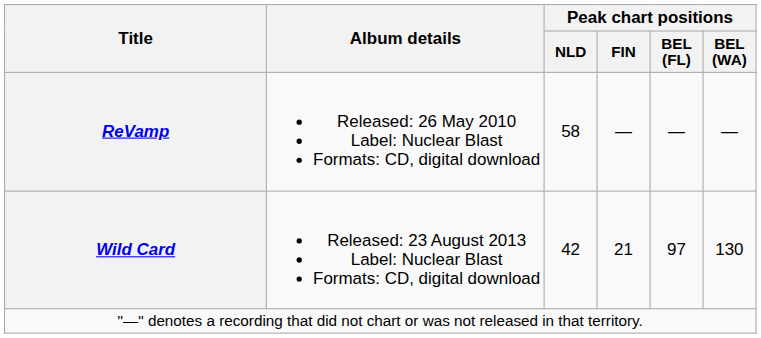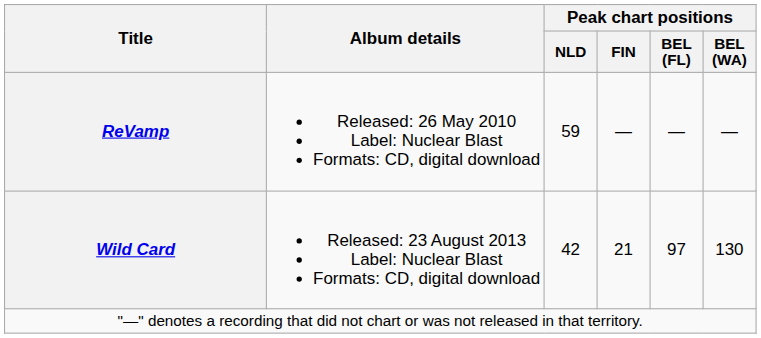 <table class="wikitable plainrowheaders" style="text-align:center;">
 <tr>
 <th scope="col" rowspan="2" style="width:15em;">Title</th>
 <th scope="col" rowspan="2">Album details</th>
 <th scope="col" colspan="4">Peak chart positions</th>
 </tr>
 <tr>
 <th scope="col" style="width:3em;font-size:90%;">NLD<br></th>
 <th scope="col" style="width:3em;font-size:90%;">FIN<br></th>
 <th scope="col" style="width:3em;font-size:90%;">BEL (FL)<br></th>
 <th scope="col" style="width:3em;font-size:90%;">BEL (WA)<br></th>
 </tr>
 <tr>
 <th scope="row"><em><a href='#'>ReVamp</a></em></th>
 <td><br><ul><li>Released: 26 May 2010</li><li>Label: Nuclear Blast</li><li>Formats: CD, digital download</li></ul></td>
-<td>58</td>
+<td>59</td>
 <td>—</td>
 <td>—</td>
 <td>—</td>
 </tr>
 <tr>
 <th scope="row"><em><a href='#'>Wild Card</a></em></th>
 <td><br><ul><li>Released: 23 August 2013</li><li>Label: Nuclear Blast</li><li>Formats: CD, digital download</li></ul></td>
 <td>42</td>
 <td>21</td>
 <td>97</td>
 <td>130</td>
 </tr>
 <tr>
 <td colspan="10" style="font-size:90%">"—" denotes a recording that did not chart or was not released in that territory.</td>
 </tr>
 </table>
